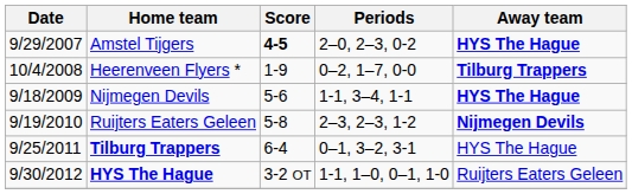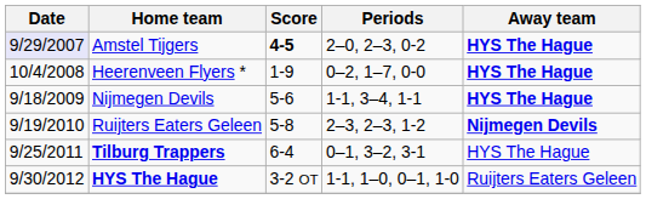 <table class="wikitable">
 <tr>
 <th>Date</th>
 <th>Home team</th>
 <th>Score</th>
 <th>Periods</th>
 <th>Away team</th>
 </tr>
 <tr>
-<td>9/29/2007</td>
+<td style="background: lavender;">9/29/2007</td>
 <td><a href='#'>Amstel Tijgers</a></td>
 <td><strong>4-5</strong></td>
 <td>2–0, 2–3, 0-2</td>
 <td><strong><a href='#'>HYS The Hague</a></strong></td>
 </tr>
 <tr>
 <td>10/4/2008</td>
 <td><a href='#'>Heerenveen Flyers</a> *</td>
 <td>1-9</td>
 <td>0–2, 1–7, 0-0</td>
-<td><strong><a href='#'>Tilburg Trappers</a></strong></td>
+<td><strong><a href='#'>HYS The Hague</a></strong></td>
 </tr>
 <tr>
 <td>9/18/2009</td>
 <td><a href='#'>Nijmegen Devils</a></td>
 <td>5-6</td>
 <td>1-1, 3–4, 1-1</td>
 <td><strong><a href='#'>HYS The Hague</a></strong></td>
 </tr>
 <tr>
 <td>9/19/2010</td>
 <td><a href='#'>Ruijters Eaters Geleen</a></td>
 <td>5-8</td>
 <td>2–3, 2–3, 1-2</td>
 <td><strong><a href='#'>Nijmegen Devils</a></strong></td>
 </tr>
 <tr>
 <td>9/25/2011</td>
 <td><strong><a href='#'>Tilburg Trappers</a></strong></td>
 <td>6-4</td>
 <td>0–1, 3–2, 3-1</td>
 <td><a href='#'>HYS The Hague</a></td>
 </tr>
 <tr>
 <td>9/30/2012</td>
 <td><strong><a href='#'>HYS The Hague</a></strong></td>
 <td>3-2 <small>OT</small></td>
 <td>1-1, 1–0, 0–1, 1-0</td>
 <td><a href='#'>Ruijters Eaters Geleen</a></td>
 </tr>
 <tr>
 </tr>
 </table>
